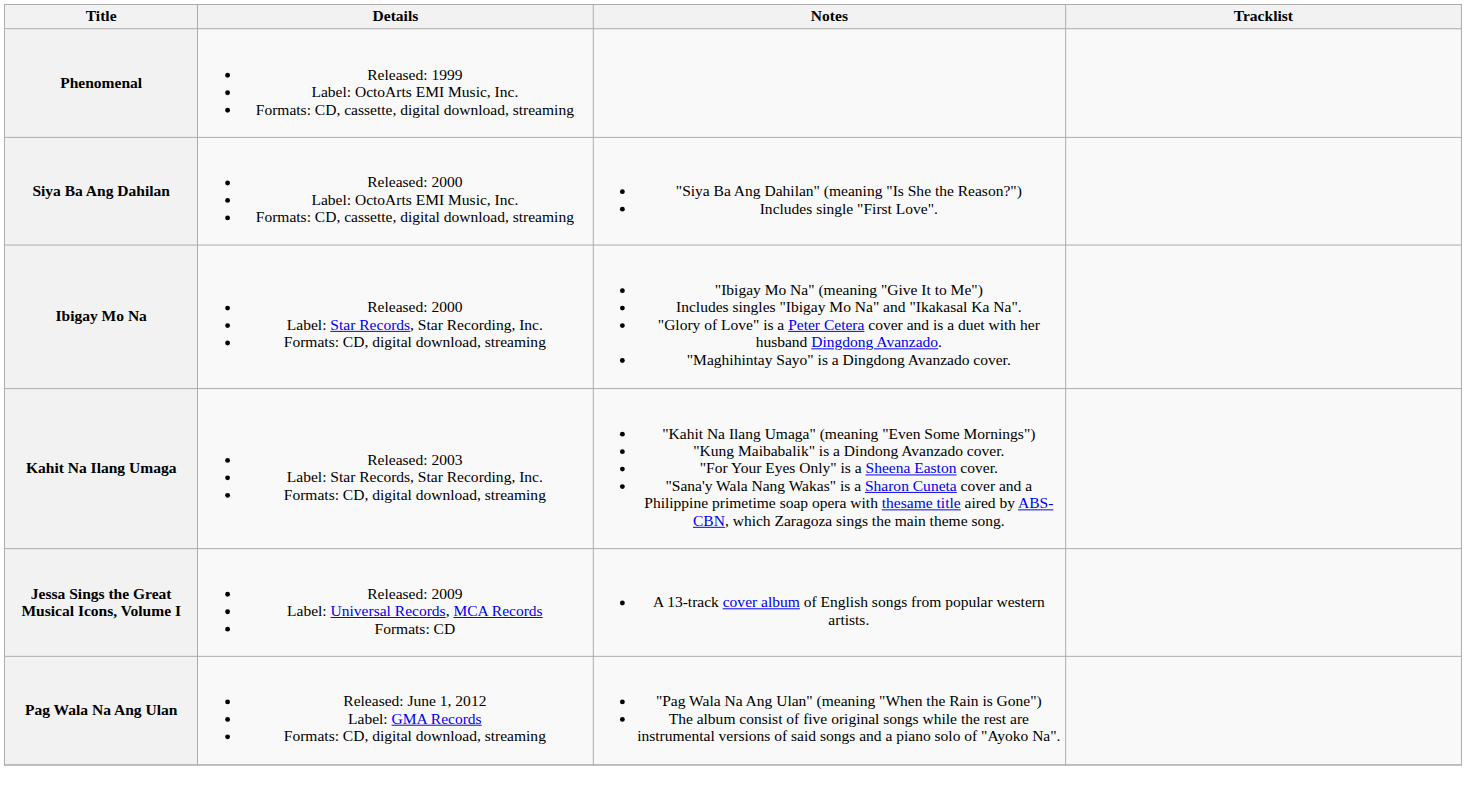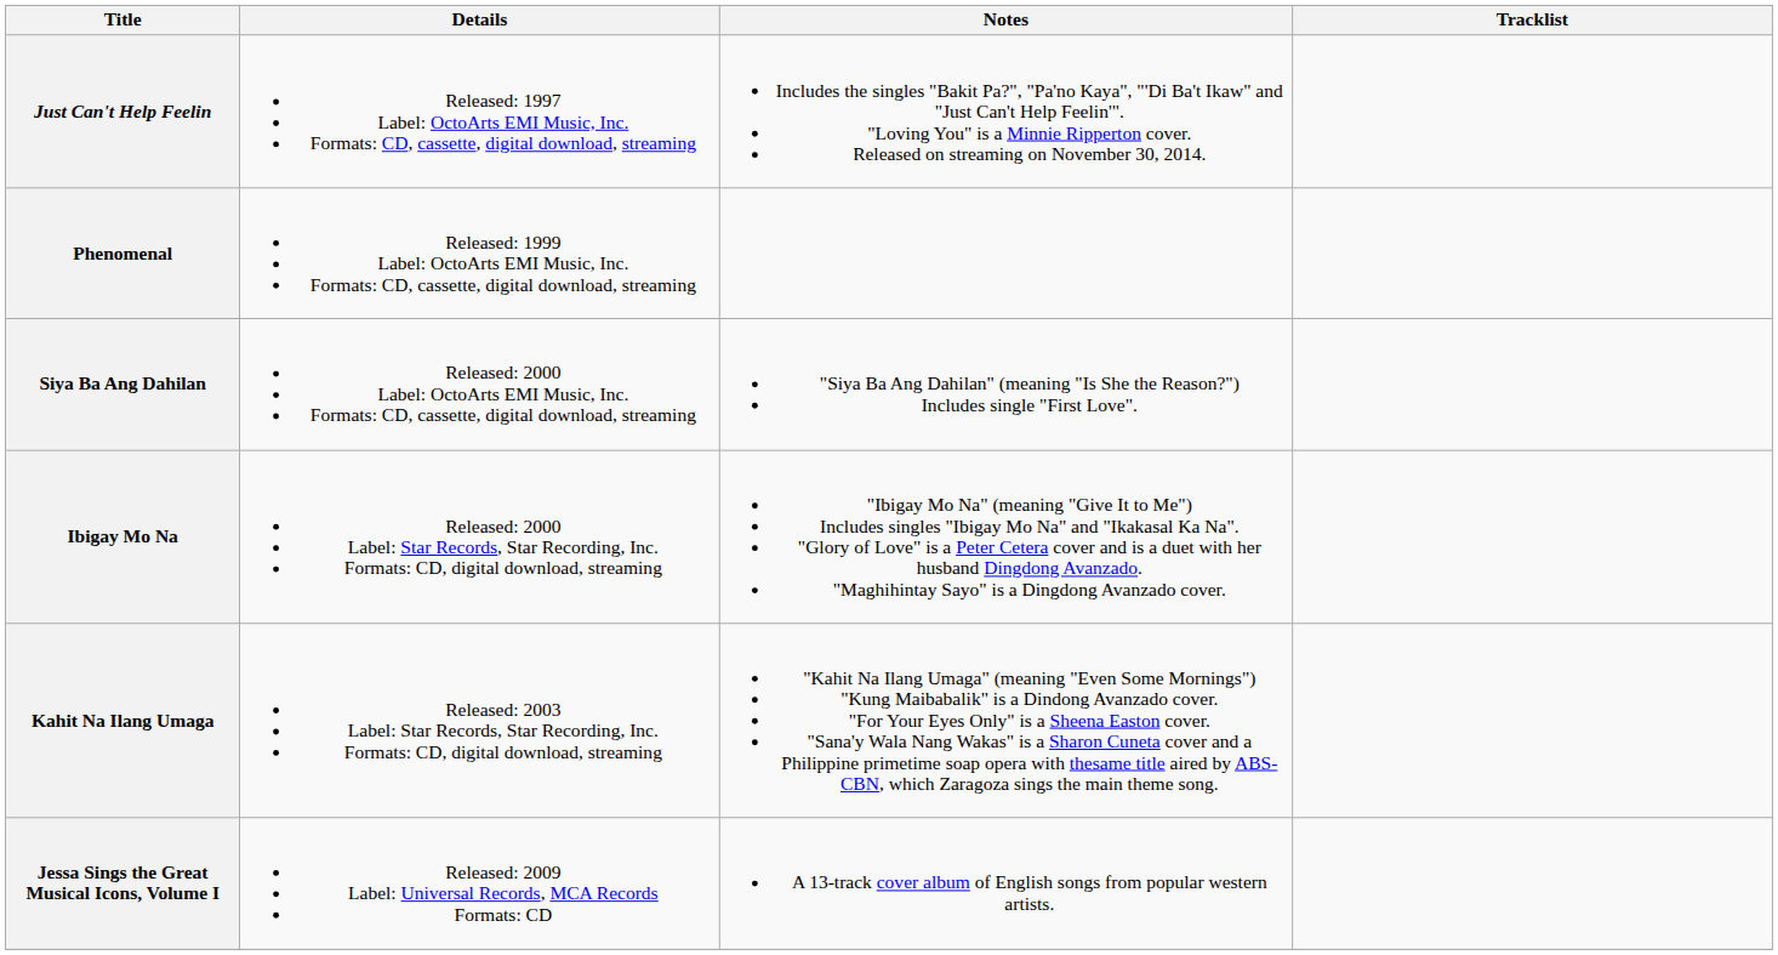 <table class="wikitable plainrowheaders" style="text-align:center;">
 <tr>
 <th scope="col" style="width:12em;">Title</th>
 <th scope="col" style="width:25em;">Details</th>
 <th scope="col" style="width:30em;">Notes</th>
 <th scope="col" style="width:25em;">Tracklist</th>
+</tr>
+<tr>
+<th scope="row"><em>Just Can't Help Feelin<strong></th>
+<td><br><ul><li>Released: 1997</li><li>Label: <a href='#'>OctoArts EMI Music, Inc.</a></li><li>Formats: <a href='#'>CD</a>, <a href='#'>cassette</a>, <a href='#'>digital download</a>, <a href='#'>streaming</a></li></ul></td>
+<td><br><ul><li>Includes the singles "Bakit Pa?", "Pa'no Kaya", "'Di Ba't Ikaw" and "Just Can't Help Feelin'".</li><li>"Loving You" is a <a href='#'>Minnie Ripperton</a> cover.</li><li>Released on streaming on November 30, 2014.</li></ul></td>
+<td><br></td>
 </tr>
 <tr>
 <th scope="row"></em>Phenomenal<em></th>
 <td><br><ul><li>Released: 1999</li><li>Label: OctoArts EMI Music, Inc.</li><li>Formats: CD, cassette, digital download, streaming</li></ul></td>
 <td></td>
 <td><br></td>
 </tr>
 <tr>
 <th scope="row"></em>Siya Ba Ang Dahilan<em></th>
 <td><br><ul><li>Released: 2000</li><li>Label: OctoArts EMI Music, Inc.</li><li>Formats: CD, cassette, digital download, streaming</li></ul></td>
 <td><br><ul><li>"Siya Ba Ang Dahilan" (meaning "Is She the Reason?")</li><li>Includes single "First Love".</li></ul></td>
 <td><br></td>
 </tr>
 <tr>
 <th scope="row"></em>Ibigay Mo Na<em></th>
 <td><br><ul><li>Released: 2000</li><li>Label: <a href='#'>Star Records</a>, Star Recording, Inc.</li><li>Formats: CD, digital download, streaming</li></ul></td>
 <td><br><ul><li>"Ibigay Mo Na" (meaning "Give It to Me")</li><li>Includes singles "Ibigay Mo Na" and "Ikakasal Ka Na".</li><li>"Glory of Love" is a <a href='#'>Peter Cetera</a> cover and is a duet with her husband <a href='#'>Dingdong Avanzado</a>.</li><li>"Maghihintay Sayo" is a Dingdong Avanzado cover.</li></ul></td>
 <td><br></td>
 </tr>
 <tr>
 <th scope="row"></em>Kahit Na Ilang Umaga<em></th>
 <td><br><ul><li>Released: 2003</li><li>Label: Star Records, Star Recording, Inc.</li><li>Formats: CD, digital download, streaming</li></ul></td>
 <td><br><ul><li>"Kahit Na Ilang Umaga" (meaning "Even Some Mornings")</li><li>"Kung Maibabalik" is a Dindong Avanzado cover.</li><li>"For Your Eyes Only" is a <a href='#'>Sheena Easton</a> cover.</li><li>"Sana'y Wala Nang Wakas" is a <a href='#'>Sharon Cuneta</a> cover and a Philippine primetime soap opera with <a href='#'>thesame title</a> aired by <a href='#'>ABS-CBN</a>, which Zaragoza sings the main theme song.</li></ul></td>
 <td><br></td>
 </tr>
 <tr>
 <th scope="row"></em>Jessa Sings the Great Musical Icons, Volume I<em></th>
 <td><br><ul><li>Released: 2009</li><li>Label: <a href='#'>Universal Records</a>, <a href='#'>MCA Records</a></li><li>Formats: CD</li></ul></td>
 <td><br><ul><li>A 13-track <a href='#'>cover album</a> of English songs from popular western artists.</li></ul></td>
 <td></td>
 </tr>
 <tr>
-<th scope="row"></em>Pag Wala Na Ang Ulan<em></th>
-<td><br><ul><li>Released: June 1, 2012</li><li>Label: <a href='#'>GMA Records</a></li><li>Formats: CD, digital download, streaming</li></ul></td>
-<td><br><ul><li>"Pag Wala Na Ang Ulan" (meaning "When the Rain is Gone")</li><li>The album consist of five original songs while the rest are instrumental versions of said songs and a piano solo of "Ayoko Na".</li></ul></td>
-<td><br></td>
-</tr>
-<tr>
 </tr>
 </table>
